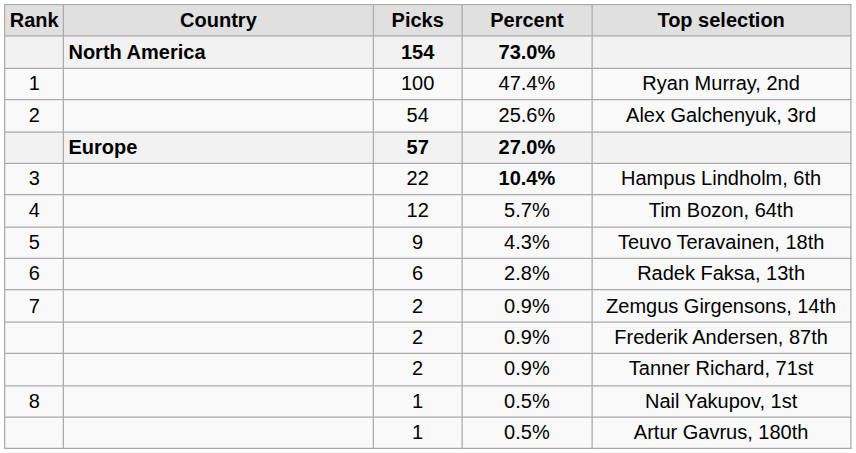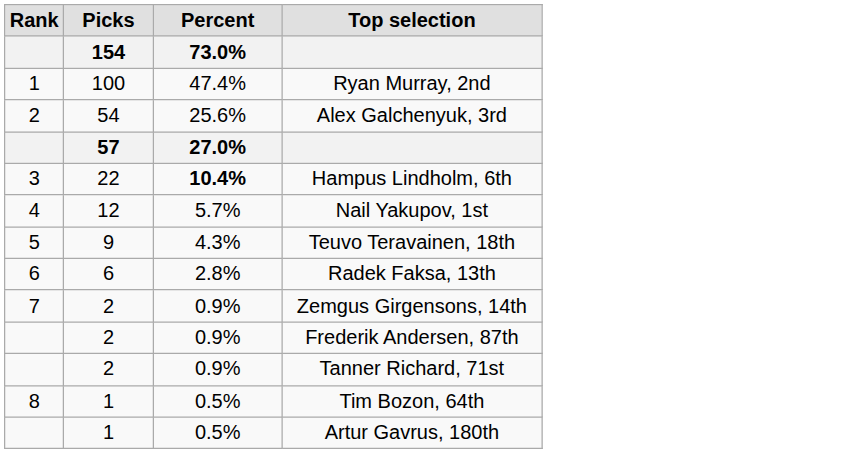 <table class="wikitable" style="text-align: center">
 <tr>
 <th style="background:#e0e0e0; width:2.5em;">Rank</th>
-<th style="background:#e0e0e0; width:15em;">Country</th>
 <th style="background:#e0e0e0; width:4em;">Picks</th>
 <th style="background:#e0e0e0; width:6em;">Percent</th>
 <th style="background:#e0e0e0; width:12.5em;">Top selection</th>
 </tr>
 <tr>
 <th></th>
-<th style="text-align:left;">North America</th>
 <th>154</th>
 <th>73.0%</th>
 <th></th>
 </tr>
 <tr>
 <td>1</td>
-<td style="text-align:left;"></td>
 <td>100</td>
 <td>47.4%</td>
 <td>Ryan Murray, 2nd</td>
 </tr>
 <tr>
 <td>2</td>
-<td style="text-align:left;"></td>
 <td>54</td>
 <td>25.6%</td>
 <td>Alex Galchenyuk, 3rd</td>
 </tr>
 <tr>
 <th></th>
-<th style="text-align:left;">Europe</th>
 <th>57</th>
 <th>27.0%</th>
 <th></th>
 </tr>
 <tr>
 <td>3</td>
-<td style="text-align:left;"></td>
 <td>22</td>
 <td><strong>10.4%</strong></td>
 <td>Hampus Lindholm, 6th</td>
 </tr>
 <tr>
 <td>4</td>
-<td style="text-align:left;"></td>
 <td>12</td>
 <td>5.7%</td>
-<td>Tim Bozon, 64th</td>
+<td>Nail Yakupov, 1st</td>
 </tr>
 <tr>
 <td>5</td>
-<td style="text-align:left;"></td>
 <td>9</td>
 <td>4.3%</td>
 <td>Teuvo Teravainen, 18th</td>
 </tr>
 <tr>
 <td>6</td>
-<td style="text-align:left;"></td>
 <td>6</td>
 <td>2.8%</td>
 <td>Radek Faksa, 13th</td>
 </tr>
 <tr>
 <td>7</td>
-<td style="text-align:left;"></td>
 <td>2</td>
 <td>0.9%</td>
 <td>Zemgus Girgensons, 14th</td>
 </tr>
 <tr>
 <td></td>
-<td style="text-align:left;"></td>
 <td>2</td>
 <td>0.9%</td>
 <td>Frederik Andersen, 87th</td>
 </tr>
 <tr>
 <td></td>
-<td style="text-align:left;"></td>
 <td>2</td>
 <td>0.9%</td>
 <td>Tanner Richard, 71st</td>
 </tr>
 <tr>
 <td>8</td>
-<td style="text-align:left;"></td>
 <td>1</td>
 <td>0.5%</td>
-<td>Nail Yakupov, 1st</td>
+<td>Tim Bozon, 64th</td>
 </tr>
 <tr>
 <td></td>
-<td style="text-align:left;"></td>
 <td>1</td>
 <td>0.5%</td>
 <td>Artur Gavrus, 180th</td>
 </tr>
 </table>
